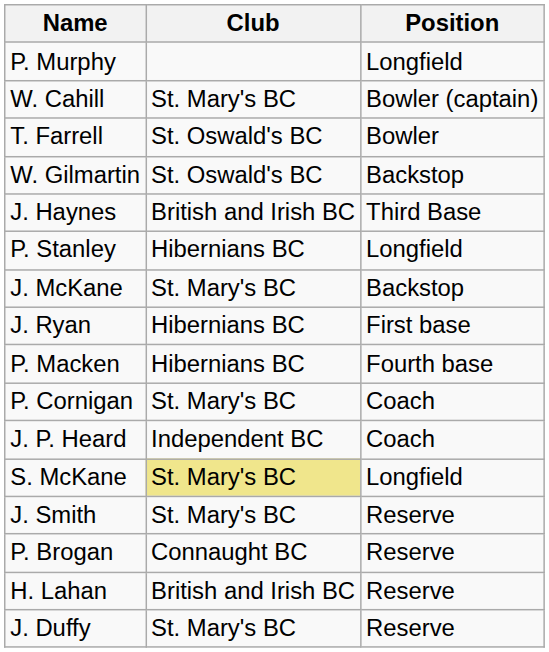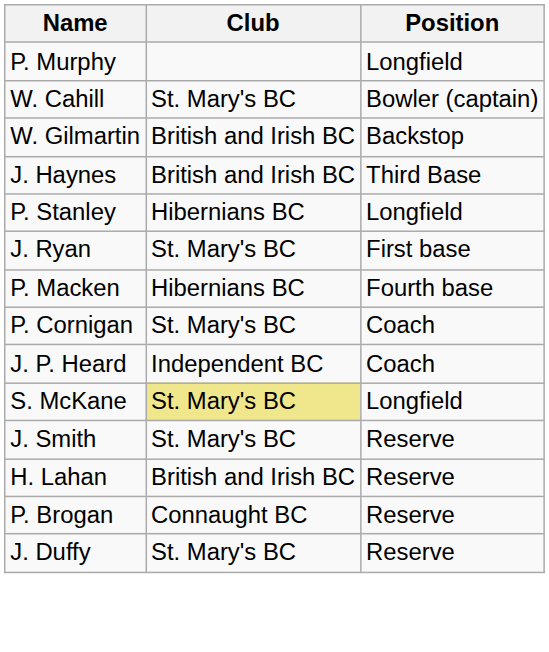 <table class="wikitable">
 <tr>
 <th>Name</th>
 <th>Club</th>
 <th>Position</th>
 </tr>
 <tr>
 <td>P. Murphy</td>
 <td></td>
 <td>Longfield</td>
 </tr>
 <tr>
 <td>W. Cahill</td>
 <td>St. Mary's BC</td>
 <td>Bowler (captain)</td>
 </tr>
 <tr>
-<td>T. Farrell</td>
-<td>St. Oswald's BC</td>
-<td>Bowler</td>
-</tr>
-<tr>
 <td>W. Gilmartin</td>
-<td>St. Oswald's BC</td>
+<td>British and Irish BC</td>
 <td>Backstop</td>
 </tr>
 <tr>
 <td>J. Haynes</td>
 <td>British and Irish BC</td>
 <td>Third Base</td>
 </tr>
 <tr>
 <td>P. Stanley</td>
 <td>Hibernians BC</td>
 <td>Longfield</td>
 </tr>
 <tr>
-<td>J. McKane</td>
+<td>J. Ryan</td>
 <td>St. Mary's BC</td>
-<td>Backstop</td>
-</tr>
-<tr>
-<td>J. Ryan</td>
-<td>Hibernians BC</td>
 <td>First base</td>
 </tr>
 <tr>
 <td>P. Macken</td>
 <td>Hibernians BC</td>
 <td>Fourth base</td>
 </tr>
 <tr>
 <td>P. Cornigan</td>
 <td>St. Mary's BC</td>
 <td>Coach</td>
 </tr>
 <tr>
 <td>J. P. Heard</td>
 <td>Independent BC</td>
 <td>Coach</td>
 </tr>
 <tr>
 <td>S. McKane</td>
 <td style="background: khaki;">St. Mary's BC</td>
 <td>Longfield</td>
 </tr>
 <tr>
 <td>J. Smith</td>
 <td>St. Mary's BC</td>
 <td>Reserve</td>
 </tr>
 <tr>
-<td>P. Brogan</td>
-<td>Connaught BC</td>
+<td>H. Lahan</td>
+<td>British and Irish BC</td>
 <td>Reserve</td>
 </tr>
 <tr>
-<td>H. Lahan</td>
-<td>British and Irish BC</td>
+<td>P. Brogan</td>
+<td>Connaught BC</td>
 <td>Reserve</td>
 </tr>
 <tr>
 <td>J. Duffy</td>
 <td>St. Mary's BC</td>
 <td>Reserve</td>
 </tr>
 </table>
